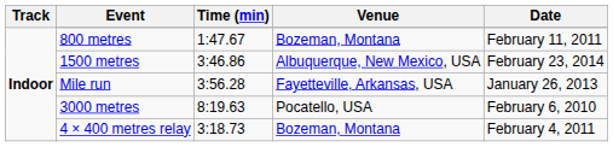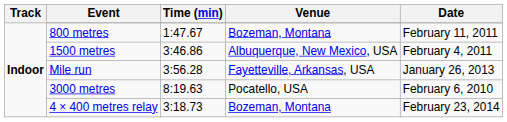 <table class="wikitable">
 <tr>
 <th>Track</th>
 <th>Event</th>
 <th>Time (<a href='#'>min</a>)</th>
 <th>Venue</th>
 <th>Date</th>
 </tr>
 <tr>
 <td rowspan=6><strong>Indoor</strong></td>
 </tr>
 <tr>
 <td><a href='#'>800 metres</a></td>
 <td>1:47.67</td>
 <td><a href='#'>Bozeman, Montana</a></td>
 <td>February 11, 2011</td>
 </tr>
 <tr>
 <td><a href='#'>1500 metres</a></td>
 <td>3:46.86</td>
 <td><a href='#'>Albuquerque, New Mexico</a>, USA</td>
-<td>February 23, 2014</td>
+<td>February 4, 2011</td>
 </tr>
 <tr>
 <td><a href='#'>Mile run</a></td>
 <td>3:56.28</td>
 <td><a href='#'>Fayetteville, Arkansas</a>, USA</td>
 <td>January 26, 2013</td>
 </tr>
 <tr>
 <td><a href='#'>3000 metres</a></td>
 <td>8:19.63</td>
 <td>Pocatello, USA</td>
 <td>February 6, 2010</td>
 </tr>
 <tr>
 <td><a href='#'>4 × 400 metres relay</a></td>
 <td>3:18.73</td>
 <td><a href='#'>Bozeman, Montana</a></td>
-<td>February 4, 2011</td>
+<td>February 23, 2014</td>
 </tr>
 </table>
